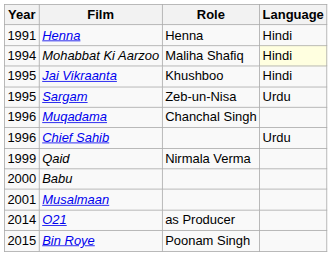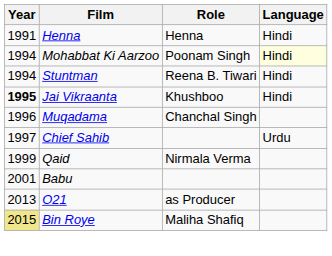 <table class="wikitable sortable plainrowheaders">
 <tr>
 <th>Year</th>
 <th>Film</th>
 <th>Role</th>
 <th>Language</th>
 </tr>
 <tr>
 <td>1991</td>
 <td><em><a href='#'>Henna</a></em></td>
 <td>Henna</td>
 <td>Hindi</td>
 </tr>
 <tr>
 <td>1994</td>
 <td><em>Mohabbat Ki Aarzoo</em></td>
-<td>Maliha Shafiq</td>
+<td>Poonam Singh</td>
 <td style="background: lightyellow;">Hindi</td>
 </tr>
 <tr>
-<td>1995</td>
+<td>1994</td>
+<td><em><a href='#'>Stuntman</a></em></td>
+<td>Reena B. Tiwari</td>
+<td>Hindi</td>
+</tr>
+<tr>
+<td><strong>1995</strong></td>
 <td><em><a href='#'>Jai Vikraanta</a></em></td>
 <td>Khushboo</td>
 <td>Hindi</td>
-</tr>
-<tr>
-<td>1995</td>
-<td><em><a href='#'>Sargam</a></em></td>
-<td>Zeb-un-Nisa</td>
-<td>Urdu</td>
 </tr>
 <tr>
 <td>1996</td>
 <td><em><a href='#'>Muqadama</a></em></td>
 <td>Chanchal Singh</td>
 <td></td>
 </tr>
 <tr>
-<td>1996</td>
+<td>1997</td>
 <td><em><a href='#'>Chief Sahib</a></em></td>
 <td></td>
 <td>Urdu</td>
 </tr>
 <tr>
 <td>1999</td>
 <td><em>Qaid</em></td>
 <td>Nirmala Verma</td>
 <td></td>
 </tr>
 <tr>
-<td>2000</td>
+<td>2001</td>
 <td><em>Babu</em></td>
 <td></td>
 <td></td>
 </tr>
 <tr>
-<td>2001</td>
-<td><em><a href='#'>Musalmaan</a></em></td>
-<td></td>
-<td></td>
-</tr>
-<tr>
-<td>2014</td>
+<td>2013</td>
 <td><em><a href='#'>O21</a></em></td>
 <td>as Producer</td>
 <td></td>
 </tr>
 <tr>
-<td>2015</td>
+<td style="background: khaki;">2015</td>
 <td><em><a href='#'>Bin Roye</a></em></td>
-<td>Poonam Singh</td>
+<td>Maliha Shafiq</td>
 <td></td>
 </tr>
 </table>
